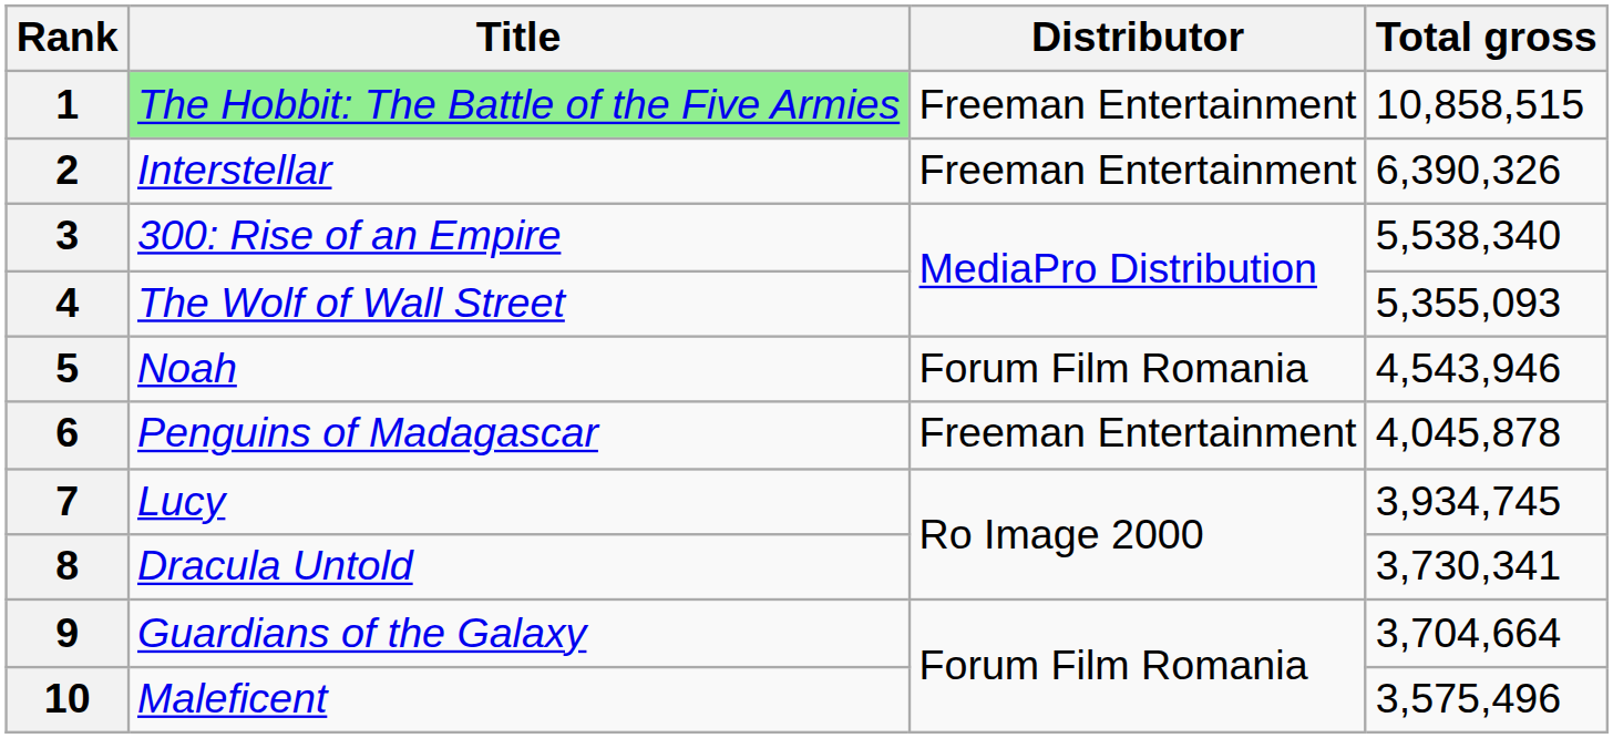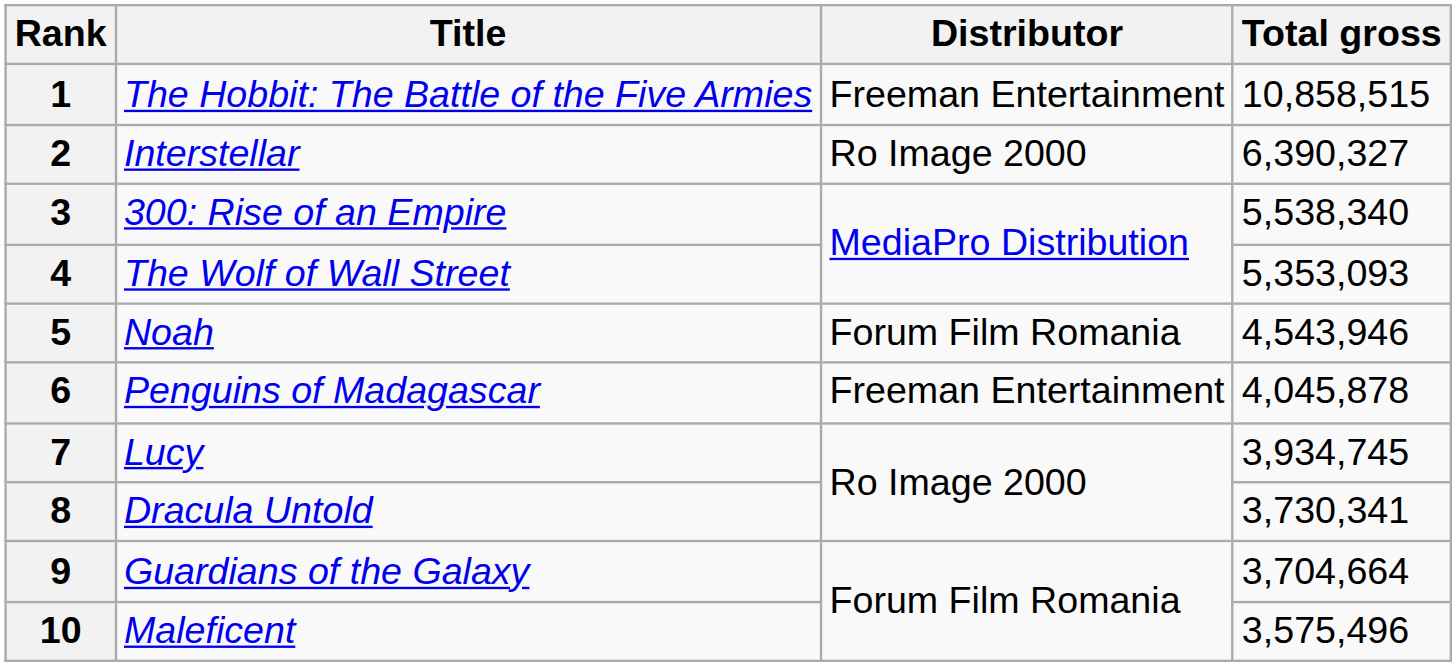 <table class="wikitable sortable" style="margin:auto; margin:auto;">
 <tr>
 <th>Rank</th>
 <th>Title</th>
 <th>Distributor</th>
 <th>Total gross</th>
 </tr>
 <tr>
 <th style="text-align:center;">1</th>
-<td style="background: lightgreen;"><em><a href='#'>The Hobbit: The Battle of the Five Armies</a></em></td>
+<td><em><a href='#'>The Hobbit: The Battle of the Five Armies</a></em></td>
 <td>Freeman Entertainment</td>
 <td>10,858,515</td>
 </tr>
 <tr>
 <th style="text-align:center;">2</th>
 <td><em><a href='#'>Interstellar</a></em></td>
-<td>Freeman Entertainment</td>
-<td>6,390,326</td>
+<td>Ro Image 2000</td>
+<td>6,390,327</td>
 </tr>
 <tr>
 <th style="text-align:center;">3</th>
 <td><em><a href='#'>300: Rise of an Empire</a></em></td>
 <td rowspan="2"><a href='#'>MediaPro Distribution</a></td>
 <td>5,538,340</td>
 </tr>
 <tr>
 <th style="text-align:center;">4</th>
 <td><em><a href='#'>The Wolf of Wall Street</a></em></td>
-<td>5,355,093</td>
+<td>5,353,093</td>
 </tr>
 <tr>
 <th style="text-align:center;">5</th>
 <td><em><a href='#'>Noah</a></em></td>
 <td>Forum Film Romania</td>
 <td>4,543,946</td>
 </tr>
 <tr>
 <th style="text-align:center;">6</th>
 <td><em><a href='#'>Penguins of Madagascar</a></em></td>
 <td>Freeman Entertainment</td>
 <td>4,045,878</td>
 </tr>
 <tr>
 <th style="text-align:center;">7</th>
 <td><em><a href='#'>Lucy</a></em></td>
 <td rowspan="2">Ro Image 2000</td>
 <td>3,934,745</td>
 </tr>
 <tr>
 <th style="text-align:center;">8</th>
 <td><em><a href='#'>Dracula Untold</a></em></td>
 <td>3,730,341</td>
 </tr>
 <tr>
 <th style="text-align:center;">9</th>
 <td><em><a href='#'>Guardians of the Galaxy</a></em></td>
 <td rowspan="2">Forum Film Romania</td>
 <td>3,704,664</td>
 </tr>
 <tr>
 <th style="text-align:center;">10</th>
 <td><em><a href='#'>Maleficent</a></em></td>
 <td>3,575,496</td>
 </tr>
 </table>
